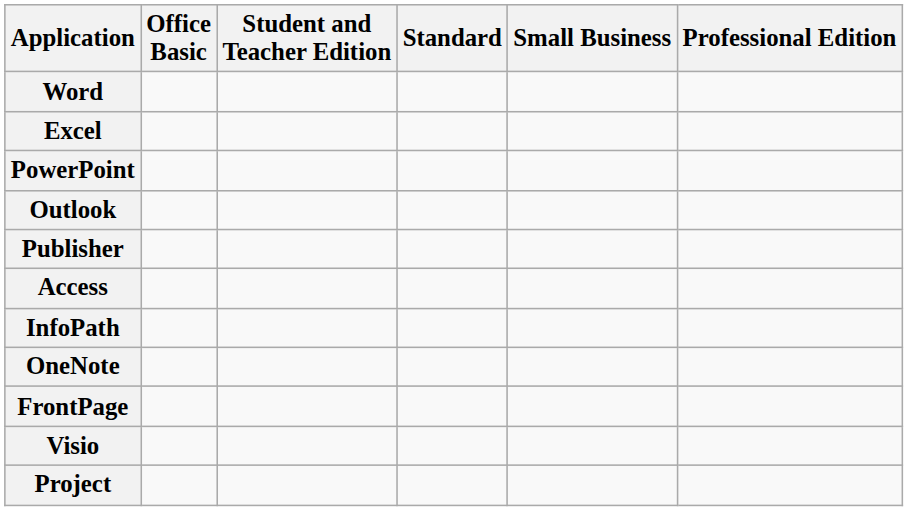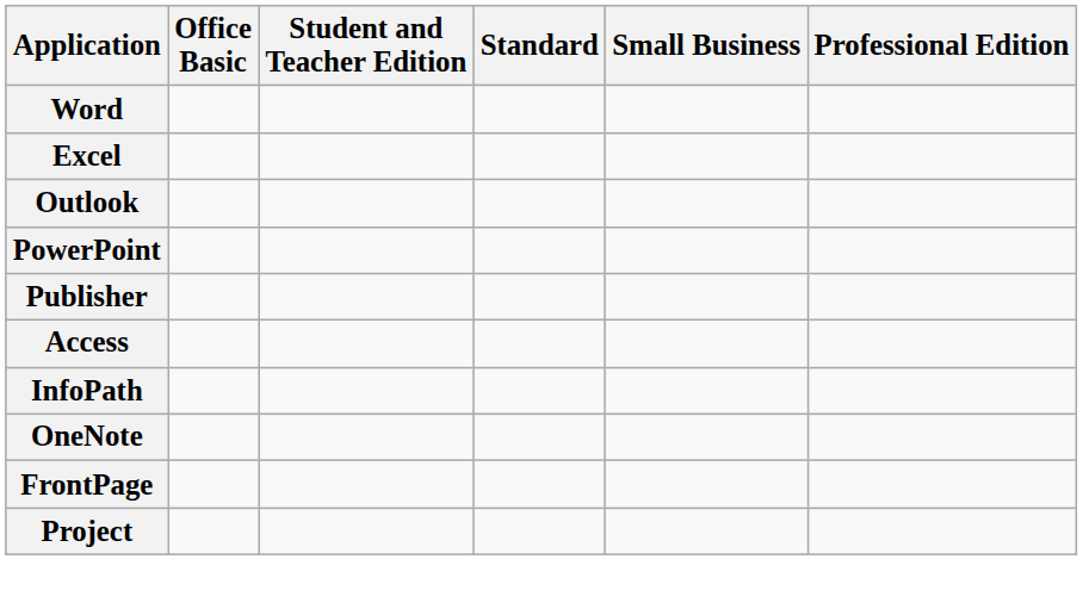 <table class="wikitable" style="margin:auto">
 <tr>
 <th scope="col">Application</th>
 <th scope="col">Office<br>Basic</th>
 <th scope="col">Student and<br>Teacher Edition</th>
 <th scope="col">Standard</th>
 <th scope="col">Small Business</th>
 <th scope="col">Professional Edition</th>
 </tr>
 <tr>
 <th scope="row">Word</th>
 <td></td>
 <td></td>
 <td></td>
 <td></td>
 <td></td>
 </tr>
 <tr>
 <th scope="row">Excel</th>
 <td></td>
 <td></td>
 <td></td>
 <td></td>
 <td></td>
 </tr>
 <tr>
-<th scope="row">PowerPoint</th>
+<th scope="row">Outlook</th>
 <td></td>
 <td></td>
 <td></td>
 <td></td>
 <td></td>
 </tr>
 <tr>
-<th scope="row">Outlook</th>
+<th scope="row">PowerPoint</th>
 <td></td>
 <td></td>
 <td></td>
 <td></td>
 <td></td>
 </tr>
 <tr>
 <th scope="row">Publisher</th>
 <td></td>
 <td></td>
 <td></td>
 <td></td>
 <td></td>
 </tr>
 <tr>
 <th scope="row">Access</th>
 <td></td>
 <td></td>
 <td></td>
 <td></td>
 <td></td>
 </tr>
 <tr>
 <th scope="row">InfoPath</th>
 <td></td>
 <td></td>
 <td></td>
 <td></td>
 <td></td>
 </tr>
 <tr>
 <th scope="row">OneNote</th>
 <td></td>
 <td></td>
 <td></td>
 <td></td>
 <td></td>
 </tr>
 <tr>
 <th scope="row">FrontPage</th>
 <td></td>
 <td></td>
 <td></td>
 <td></td>
 <td></td>
 </tr>
 <tr>
-<th scope="row">Visio</th>
-<td></td>
-<td></td>
-<td></td>
-<td></td>
-<td></td>
-</tr>
-<tr>
 <th scope="row">Project</th>
 <td></td>
 <td></td>
 <td></td>
 <td></td>
 <td></td>
 </tr>
 </table>
